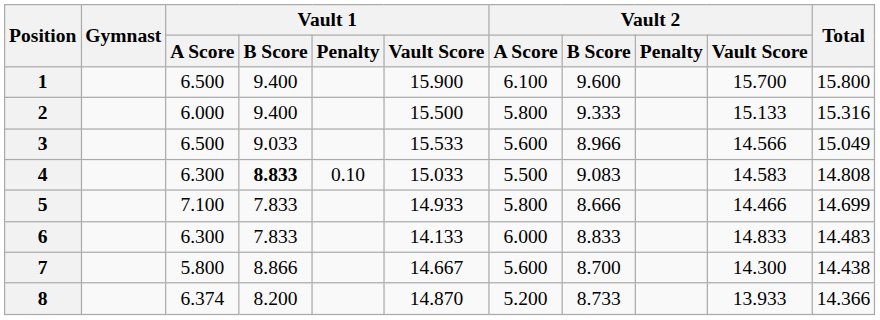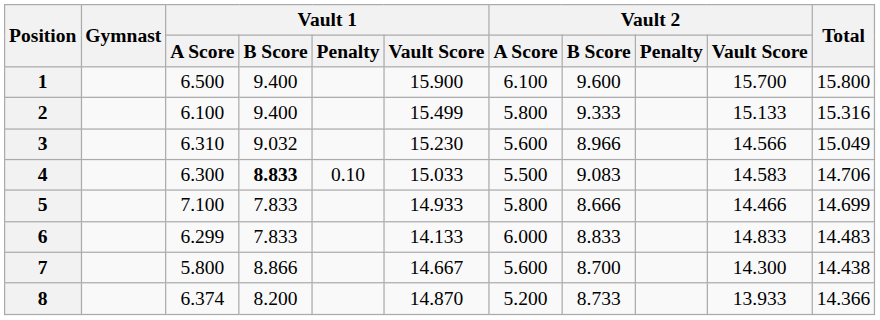 <table class="wikitable sortable" style="text-align:center;">
 <tr>
 <th rowspan="2">Position</th>
 <th rowspan="2">Gymnast</th>
 <th colspan="4">Vault 1</th>
 <th colspan="4">Vault 2</th>
 <th rowspan="2">Total</th>
 </tr>
 <tr>
 <th>A Score</th>
 <th>B Score</th>
 <th>Penalty</th>
 <th>Vault Score</th>
 <th>A Score</th>
 <th>B Score</th>
 <th>Penalty</th>
 <th>Vault Score</th>
 </tr>
 <tr>
 <th>1</th>
 <td align="left"></td>
 <td>6.500</td>
 <td>9.400</td>
 <td></td>
 <td>15.900</td>
 <td>6.100</td>
 <td>9.600</td>
 <td></td>
 <td>15.700</td>
 <td>15.800</td>
 </tr>
 <tr>
 <th>2</th>
 <td align="left"></td>
-<td>6.000</td>
+<td>6.100</td>
 <td>9.400</td>
 <td></td>
-<td>15.500</td>
+<td>15.499</td>
 <td>5.800</td>
 <td>9.333</td>
 <td></td>
 <td>15.133</td>
 <td>15.316</td>
 </tr>
 <tr>
 <th>3</th>
 <td align="left"></td>
-<td>6.500</td>
-<td>9.033</td>
+<td>6.310</td>
+<td>9.032</td>
 <td></td>
-<td>15.533</td>
+<td>15.230</td>
 <td>5.600</td>
 <td>8.966</td>
 <td></td>
 <td>14.566</td>
 <td>15.049</td>
 </tr>
 <tr>
 <th>4</th>
 <td align="left"></td>
 <td>6.300</td>
 <td><strong>8.833</strong></td>
 <td>0.10</td>
 <td>15.033</td>
 <td>5.500</td>
 <td>9.083</td>
 <td></td>
 <td>14.583</td>
-<td>14.808</td>
+<td>14.706</td>
 </tr>
 <tr>
 <th>5</th>
 <td align="left"></td>
 <td>7.100</td>
 <td>7.833</td>
 <td></td>
 <td>14.933</td>
 <td>5.800</td>
 <td>8.666</td>
 <td></td>
 <td>14.466</td>
 <td>14.699</td>
 </tr>
 <tr>
 <th>6</th>
 <td align="left"></td>
-<td>6.300</td>
+<td>6.299</td>
 <td>7.833</td>
 <td></td>
 <td>14.133</td>
 <td>6.000</td>
 <td>8.833</td>
 <td></td>
 <td>14.833</td>
 <td>14.483</td>
 </tr>
 <tr>
 <th>7</th>
 <td align="left"></td>
 <td>5.800</td>
 <td>8.866</td>
 <td></td>
 <td>14.667</td>
 <td>5.600</td>
 <td>8.700</td>
 <td></td>
 <td>14.300</td>
 <td>14.438</td>
 </tr>
 <tr>
 <th>8</th>
 <td align="left"></td>
 <td>6.374</td>
 <td>8.200</td>
 <td></td>
 <td>14.870</td>
 <td>5.200</td>
 <td>8.733</td>
 <td></td>
 <td>13.933</td>
 <td>14.366</td>
 </tr>
 </table>
